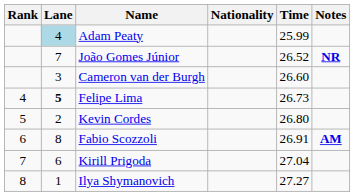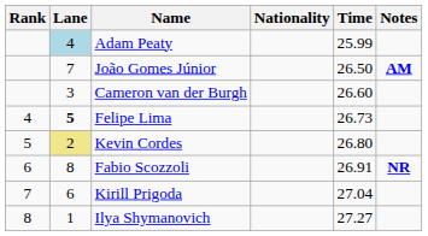 <table class="wikitable sortable" style="text-align:center">
 <tr>
 <th>Rank</th>
 <th>Lane</th>
 <th>Name</th>
 <th>Nationality</th>
 <th>Time</th>
 <th>Notes</th>
 </tr>
 <tr>
 <td></td>
 <td style="background: lightblue;">4</td>
 <td align=left><a href='#'>Adam Peaty</a></td>
 <td align=left></td>
 <td>25.99</td>
 <td></td>
 </tr>
 <tr>
 <td></td>
 <td>7</td>
 <td align=left><a href='#'>João Gomes Júnior</a></td>
 <td align=left></td>
-<td>26.52</td>
-<td><strong><a href='#'>NR</a></strong></td>
+<td>26.50</td>
+<td><strong><a href='#'>AM</a></strong></td>
 </tr>
 <tr>
 <td></td>
 <td>3</td>
 <td align=left><a href='#'>Cameron van der Burgh</a></td>
 <td align=left></td>
 <td>26.60</td>
 <td></td>
 </tr>
 <tr>
 <td>4</td>
 <td><strong>5</strong></td>
 <td align=left><a href='#'>Felipe Lima</a></td>
 <td align=left></td>
 <td>26.73</td>
 <td></td>
 </tr>
 <tr>
 <td>5</td>
-<td>2</td>
+<td style="background: khaki;">2</td>
 <td align=left><a href='#'>Kevin Cordes</a></td>
 <td align=left></td>
 <td>26.80</td>
 <td></td>
 </tr>
 <tr>
 <td>6</td>
 <td>8</td>
 <td align=left><a href='#'>Fabio Scozzoli</a></td>
 <td align=left></td>
 <td>26.91</td>
-<td><strong><a href='#'>AM</a></strong></td>
+<td><strong><a href='#'>NR</a></strong></td>
 </tr>
 <tr>
 <td>7</td>
 <td>6</td>
 <td align=left><a href='#'>Kirill Prigoda</a></td>
 <td align=left></td>
 <td>27.04</td>
 <td></td>
 </tr>
 <tr>
 <td>8</td>
 <td>1</td>
 <td align=left><a href='#'>Ilya Shymanovich</a></td>
 <td align=left></td>
 <td>27.27</td>
 <td></td>
 </tr>
 </table>
